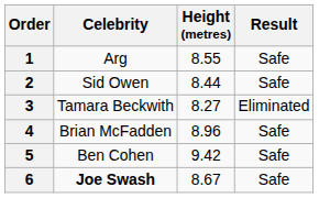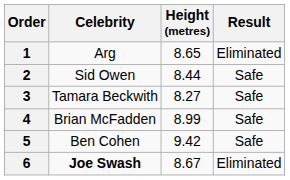 <table class="wikitable plainrowheaders" style="text-align:center;">
 <tr>
 <th>Order</th>
 <th>Celebrity</th>
 <th>Height<br><small>(metres)</small></th>
 <th>Result</th>
 </tr>
 <tr>
 <th>1</th>
 <td>Arg</td>
-<td>8.55</td>
-<td>Safe</td>
+<td>8.65</td>
+<td>Eliminated</td>
 </tr>
 <tr>
 <th>2</th>
 <td>Sid Owen</td>
 <td>8.44</td>
 <td>Safe</td>
 </tr>
 <tr>
 <th>3</th>
 <td>Tamara Beckwith</td>
 <td>8.27</td>
-<td>Eliminated</td>
+<td>Safe</td>
 </tr>
 <tr>
 <th>4</th>
 <td>Brian McFadden</td>
-<td>8.96</td>
+<td>8.99</td>
 <td>Safe</td>
 </tr>
 <tr>
 <th>5</th>
 <td>Ben Cohen</td>
 <td>9.42</td>
 <td>Safe</td>
 </tr>
 <tr>
 <th>6</th>
 <td><strong>Joe Swash</strong></td>
 <td>8.67</td>
-<td>Safe</td>
+<td>Eliminated</td>
 </tr>
 </table>
